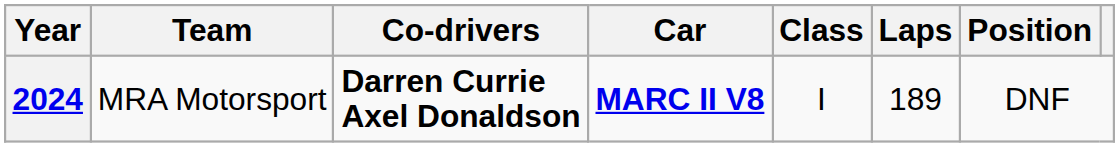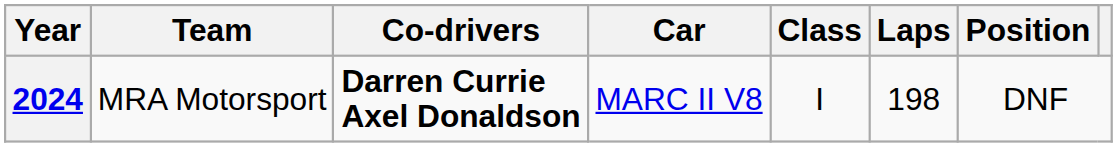 <table class="wikitable" style="font-size: 90%;">
 <tr>
 <th>Year</th>
 <th>Team</th>
 <th>Co-drivers</th>
 <th>Car</th>
 <th>Class</th>
 <th>Laps</th>
 <th>Position</th>
 <th></th>
 </tr>
 <tr>
 <th><a href='#'>2024</a></th>
 <td align="left"> MRA Motorsport</td>
 <td align="left"><strong> Darren Currie<br> Axel Donaldson</strong></td>
-<td align="left"><strong><a href='#'>MARC II V8</a></strong></td>
+<td align="left"><a href='#'>MARC II V8</a></td>
 <td align="center">I</td>
-<td align="center">189</td>
+<td align="center">198</td>
 <td align="center" colspan=2>DNF</td>
 </tr>
 </table>
